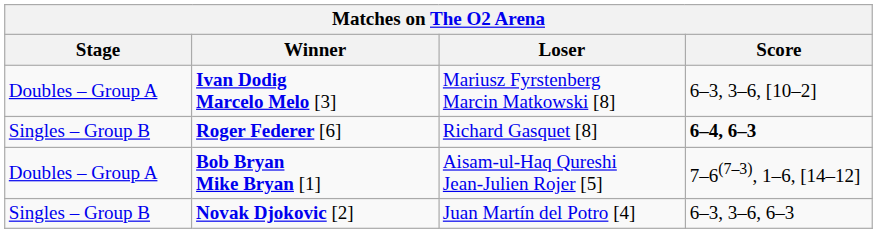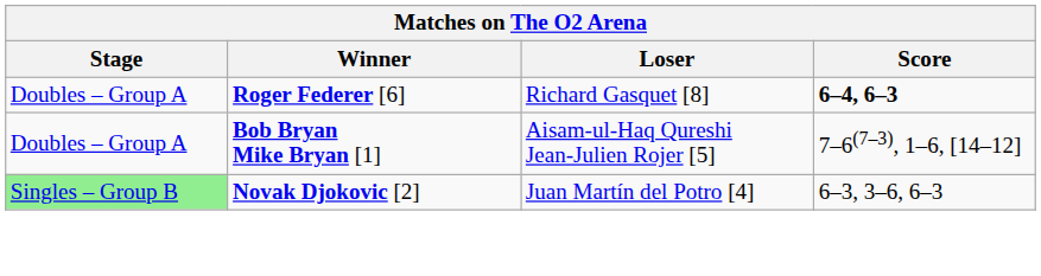 <table class="wikitable collapsible uncollapsed" border=1 style="margin:1em auto;">
 <tr>
 <th colspan=4>Matches on <a href='#'>The O2 Arena</a></th>
 </tr>
 <tr>
 <th width=150>Stage</th>
 <th width=200>Winner</th>
 <th width=200>Loser</th>
 <th width=150>Score</th>
 </tr>
 <tr>
 <td><a href='#'>Doubles – Group A</a></td>
-<td> <strong><a href='#'>Ivan Dodig</a></strong> <br>  <strong><a href='#'>Marcelo Melo</a></strong> [3]</td>
-<td> <a href='#'>Mariusz Fyrstenberg</a> <br>  <a href='#'>Marcin Matkowski</a> [8]</td>
-<td>6–3, 3–6, [10–2]</td>
-</tr>
-<tr>
-<td><a href='#'>Singles – Group B</a></td>
 <td> <strong><a href='#'>Roger Federer</a></strong> [6]</td>
 <td> <a href='#'>Richard Gasquet</a> [8]</td>
 <td><strong>6–4, 6–3</strong></td>
 </tr>
 <tr>
 <td><a href='#'>Doubles – Group A</a></td>
 <td> <strong><a href='#'>Bob Bryan</a></strong> <br>  <strong><a href='#'>Mike Bryan</a></strong> [1]</td>
 <td> <a href='#'>Aisam-ul-Haq Qureshi</a> <br>  <a href='#'>Jean-Julien Rojer</a> [5]</td>
 <td>7–6<sup>(7–3)</sup>, 1–6, [14–12]</td>
 </tr>
 <tr>
-<td><a href='#'>Singles – Group B</a></td>
+<td style="background: lightgreen;"><a href='#'>Singles – Group B</a></td>
 <td> <strong><a href='#'>Novak Djokovic</a></strong> [2]</td>
 <td> <a href='#'>Juan Martín del Potro</a> [4]</td>
 <td>6–3, 3–6, 6–3</td>
 </tr>
 </table>
